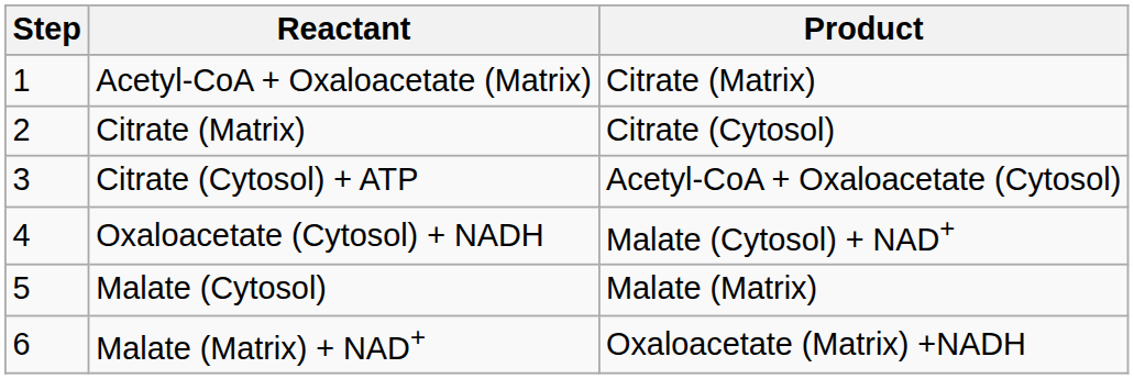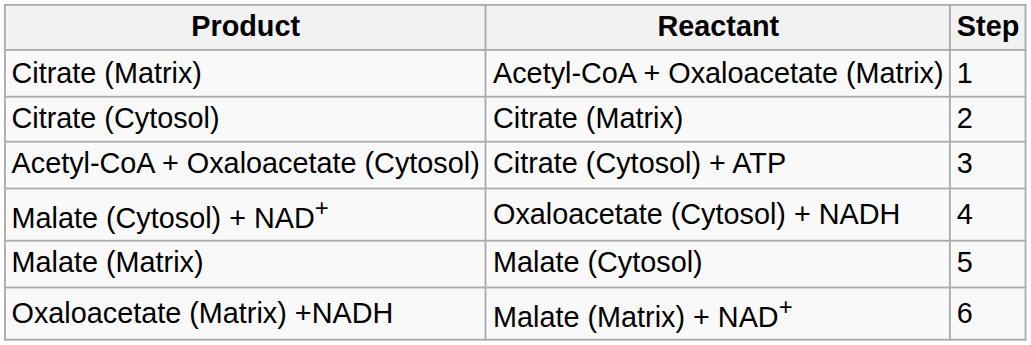 <table class="wikitable">
 <tr>
+<th>Product</th>
+<th>Reactant</th>
 <th>Step</th>
-<th>Reactant</th>
-<th>Product</th>
 </tr>
 <tr>
+<td>Citrate (Matrix)</td>
+<td>Acetyl-CoA + Oxaloacetate (Matrix)</td>
 <td>1</td>
-<td>Acetyl-CoA + Oxaloacetate (Matrix)</td>
-<td>Citrate (Matrix)</td>
 </tr>
 <tr>
+<td>Citrate (Cytosol)</td>
+<td>Citrate (Matrix)</td>
 <td>2</td>
-<td>Citrate (Matrix)</td>
-<td>Citrate (Cytosol)</td>
 </tr>
 <tr>
+<td>Acetyl-CoA + Oxaloacetate (Cytosol)</td>
+<td>Citrate (Cytosol) + ATP</td>
 <td>3</td>
-<td>Citrate (Cytosol) + ATP</td>
-<td>Acetyl-CoA + Oxaloacetate (Cytosol)</td>
 </tr>
 <tr>
+<td>Malate (Cytosol) + NAD<sup>+</sup></td>
+<td>Oxaloacetate (Cytosol) + NADH</td>
 <td>4</td>
-<td>Oxaloacetate (Cytosol) + NADH</td>
-<td>Malate (Cytosol) + NAD<sup>+</sup></td>
 </tr>
 <tr>
+<td>Malate (Matrix)</td>
+<td>Malate (Cytosol)</td>
 <td>5</td>
-<td>Malate (Cytosol)</td>
-<td>Malate (Matrix)</td>
 </tr>
 <tr>
+<td>Oxaloacetate (Matrix) +NADH</td>
+<td>Malate (Matrix) + NAD<sup>+</sup></td>
 <td>6</td>
-<td>Malate (Matrix) + NAD<sup>+</sup></td>
-<td>Oxaloacetate (Matrix) +NADH</td>
 </tr>
 </table>
